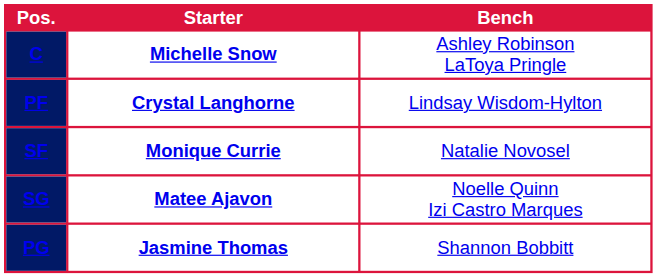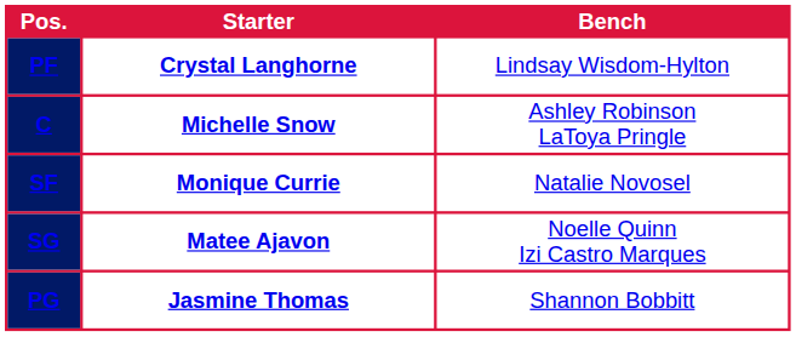 <table style="text-align: center; background:#DC143C; color:white">
 <tr>
 <th width="50">Pos.</th>
 <th width="250">Starter</th>
 <th width="250">Bench</th>
 </tr>
+<tr style="height:40px; background:white; color:#092C57">
+<th style="background:#011966"><a href='#'><span>PF</span></a></th>
+<td><strong><a href='#'>Crystal Langhorne</a></strong></td>
+<td><a href='#'>Lindsay Wisdom-Hylton</a></td>
+</tr>
 <tr style="height:40px; background:white; color:#DC143C">
 <th style="background:#011966"><a href='#'><span>C</span></a></th>
 <td><strong><a href='#'>Michelle Snow</a></strong></td>
 <td><a href='#'>Ashley Robinson</a><br><a href='#'>LaToya Pringle</a></td>
-</tr>
-<tr style="height:40px; background:white; color:#092C57">
-<th style="background:#011966"><a href='#'><span>PF</span></a></th>
-<td><strong><a href='#'>Crystal Langhorne</a></strong></td>
-<td><a href='#'>Lindsay Wisdom-Hylton</a></td>
 </tr>
 <tr style="height:40px; background:white; color:#092C57">
 <th style="background:#011966"><a href='#'><span>SF</span></a></th>
 <td><strong><a href='#'>Monique Currie</a></strong></td>
 <td><a href='#'>Natalie Novosel</a></td>
 </tr>
 <tr style="height:40px; background:white; color:#092C57">
 <th style="background:#011966"><a href='#'><span>SG</span></a></th>
 <td><strong><a href='#'>Matee Ajavon</a></strong></td>
 <td><a href='#'>Noelle Quinn</a><br><a href='#'>Izi Castro Marques</a></td>
 </tr>
 <tr style="height:40px; background:white; color:#092C57">
 <th style="background:#011966"><a href='#'><span>PG</span></a></th>
 <td><strong><a href='#'>Jasmine Thomas</a></strong></td>
 <td><a href='#'>Shannon Bobbitt</a></td>
 </tr>
 </table>
